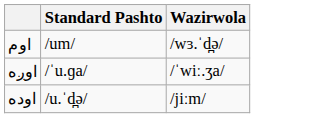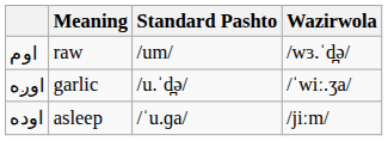 <table class="wikitable">
 <tr>
 <th></th>
+<th>Meaning</th>
 <th>Standard Pashto</th>
 <th>Wazirwola</th>
 </tr>
 <tr>
 <td>اوم</td>
+<td>raw</td>
 <td>/um/</td>
 <td>/wɜ.ˈd̪ə/</td>
 </tr>
 <tr>
 <td>اوږه</td>
-<td>/ˈu.ɡa/</td>
+<td>garlic</td>
+<td>/u.ˈd̪ə/</td>
 <td>/ˈwiː.ʒa/</td>
 </tr>
 <tr>
 <td>اوده</td>
-<td>/u.ˈd̪ə/</td>
+<td>asleep</td>
+<td>/ˈu.ɡa/</td>
 <td>/jiːm/</td>
 </tr>
 </table>
